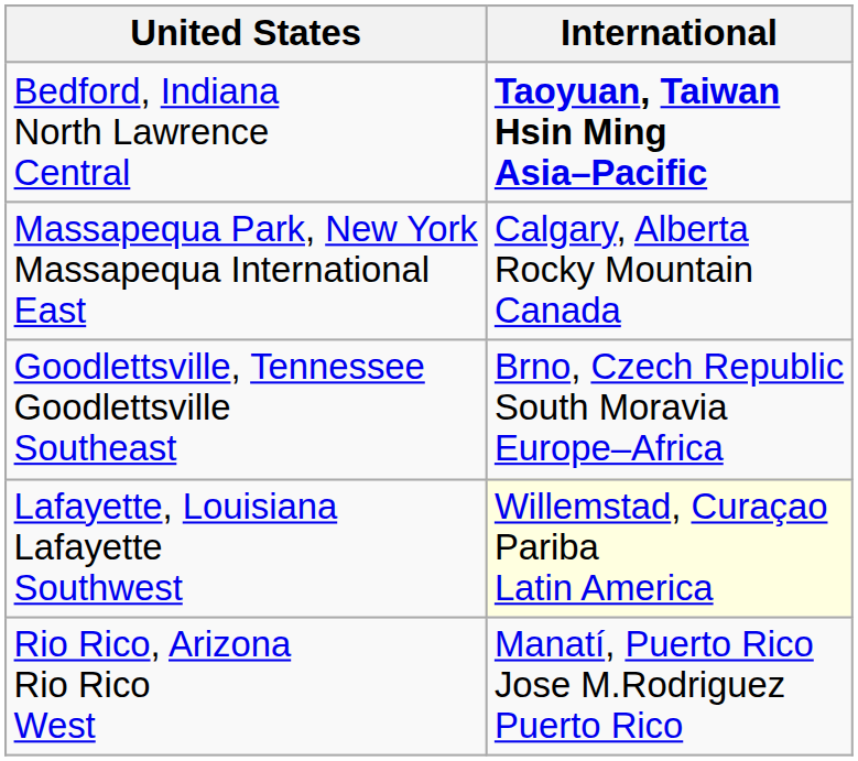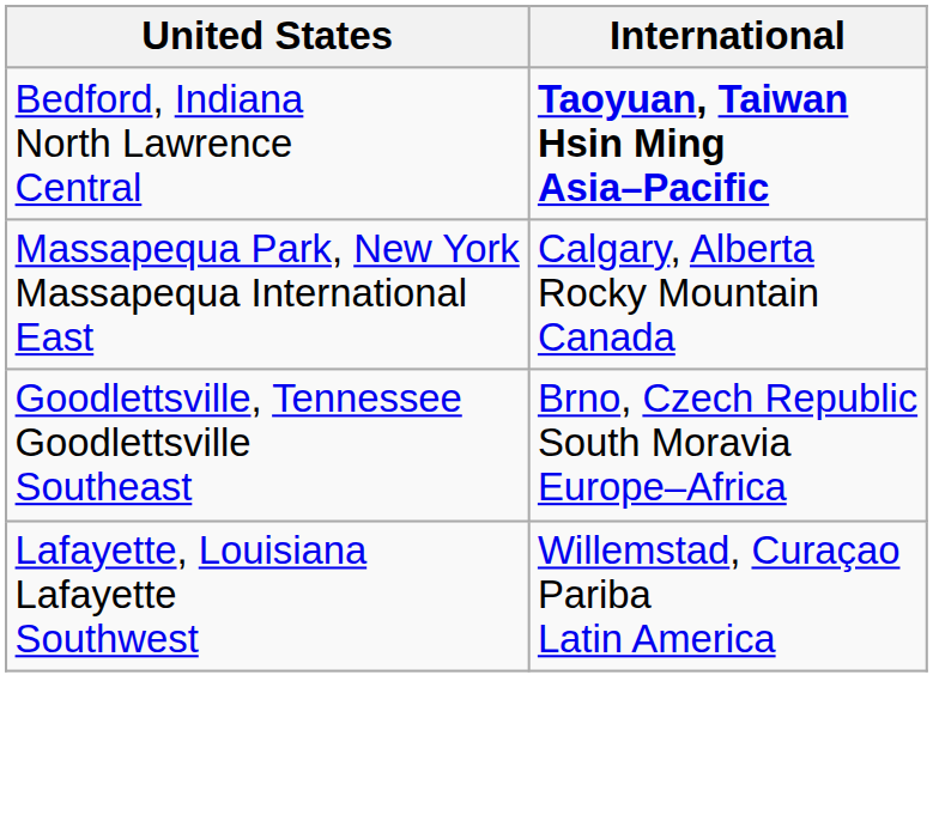 <table class="wikitable">
 <tr>
 <th>United States</th>
 <th>International</th>
 </tr>
 <tr>
 <td> <a href='#'>Bedford</a>, <a href='#'>Indiana</a><br> North Lawrence <br><a href='#'>Central</a></td>
 <td><strong> <a href='#'>Taoyuan</a>, <a href='#'>Taiwan</a><br> Hsin Ming <br><a href='#'>Asia–Pacific</a></strong></td>
 </tr>
 <tr>
 <td> <a href='#'>Massapequa Park</a>, <a href='#'>New York</a><br> Massapequa International <br><a href='#'>East</a></td>
 <td> <a href='#'>Calgary</a>, <a href='#'>Alberta</a><br> Rocky Mountain <br><a href='#'>Canada</a></td>
 </tr>
 <tr>
 <td> <a href='#'>Goodlettsville</a>, <a href='#'>Tennessee</a><br> Goodlettsville <br><a href='#'>Southeast</a></td>
 <td> <a href='#'>Brno</a>, <a href='#'>Czech Republic</a><br> South Moravia <br><a href='#'>Europe–Africa</a></td>
 </tr>
 <tr>
 <td> <a href='#'>Lafayette</a>, <a href='#'>Louisiana</a><br> Lafayette <br><a href='#'>Southwest</a></td>
-<td style="background: lightyellow;"> <a href='#'>Willemstad</a>, <a href='#'>Curaçao</a><br> Pariba <br><a href='#'>Latin America</a></td>
-</tr>
-<tr>
-<td> <a href='#'>Rio Rico</a>, <a href='#'>Arizona</a><br> Rio Rico<br><a href='#'>West</a></td>
-<td> <a href='#'>Manatí</a>, <a href='#'>Puerto Rico</a><br> Jose M.Rodriguez <br><a href='#'>Puerto Rico</a></td>
+<td> <a href='#'>Willemstad</a>, <a href='#'>Curaçao</a><br> Pariba <br><a href='#'>Latin America</a></td>
 </tr>
 </table>
